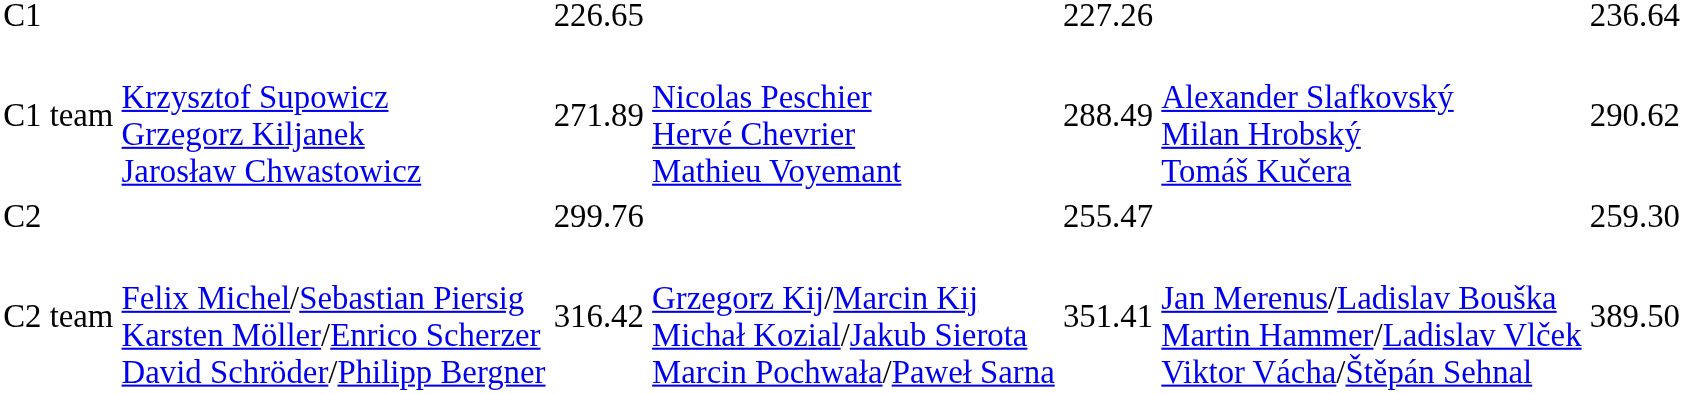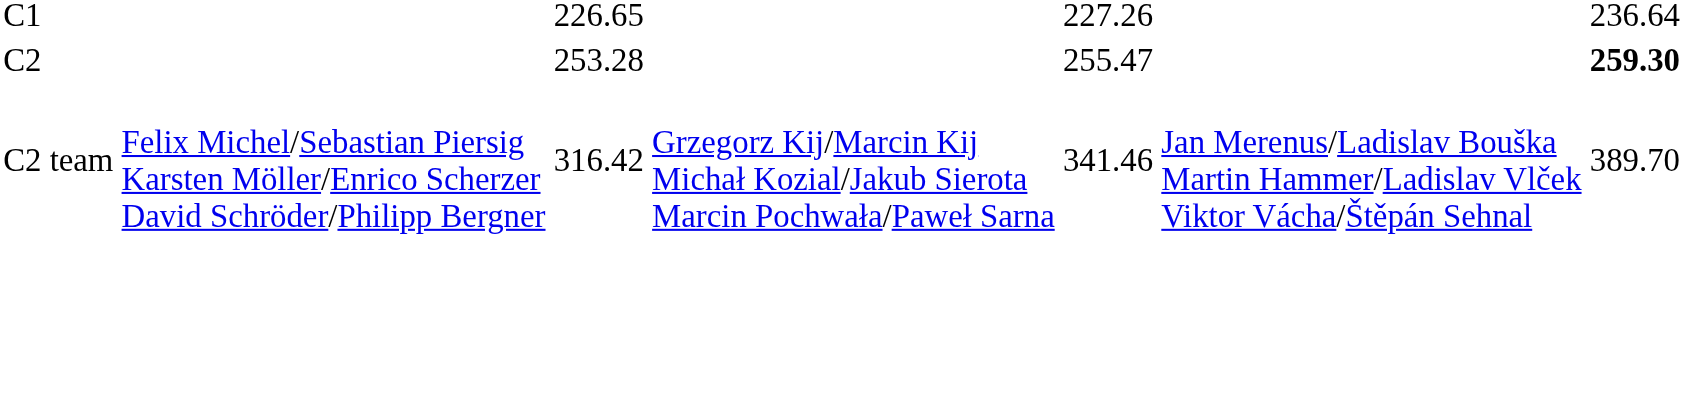 <table>
 <tr>
 <td>C1</td>
 <td></td>
 <td>226.65</td>
 <td></td>
 <td>227.26</td>
 <td></td>
 <td>236.64</td>
 </tr>
 <tr>
-<td>C1 team</td>
-<td><br><a href='#'>Krzysztof Supowicz</a><br><a href='#'>Grzegorz Kiljanek</a><br><a href='#'>Jarosław Chwastowicz</a></td>
-<td>271.89</td>
-<td><br><a href='#'>Nicolas Peschier</a><br><a href='#'>Hervé Chevrier</a><br><a href='#'>Mathieu Voyemant</a></td>
-<td>288.49</td>
-<td><br><a href='#'>Alexander Slafkovský</a><br><a href='#'>Milan Hrobský</a><br><a href='#'>Tomáš Kučera</a></td>
-<td>290.62</td>
-</tr>
-<tr>
 <td>C2</td>
 <td></td>
-<td>299.76</td>
+<td>253.28</td>
 <td></td>
 <td>255.47</td>
 <td></td>
-<td>259.30</td>
+<td><strong>259.30</strong></td>
 </tr>
 <tr>
 <td>C2 team</td>
 <td><br><a href='#'>Felix Michel</a>/<a href='#'>Sebastian Piersig</a><br><a href='#'>Karsten Möller</a>/<a href='#'>Enrico Scherzer</a><br><a href='#'>David Schröder</a>/<a href='#'>Philipp Bergner</a></td>
 <td>316.42</td>
 <td><br><a href='#'>Grzegorz Kij</a>/<a href='#'>Marcin Kij</a><br><a href='#'>Michał Kozial</a>/<a href='#'>Jakub Sierota</a><br><a href='#'>Marcin Pochwała</a>/<a href='#'>Paweł Sarna</a></td>
-<td>351.41</td>
+<td>341.46</td>
 <td><br><a href='#'>Jan Merenus</a>/<a href='#'>Ladislav Bouška</a><br><a href='#'>Martin Hammer</a>/<a href='#'>Ladislav Vlček</a><br><a href='#'>Viktor Vácha</a>/<a href='#'>Štěpán Sehnal</a></td>
-<td>389.50</td>
+<td>389.70</td>
 </tr>
 </table>
